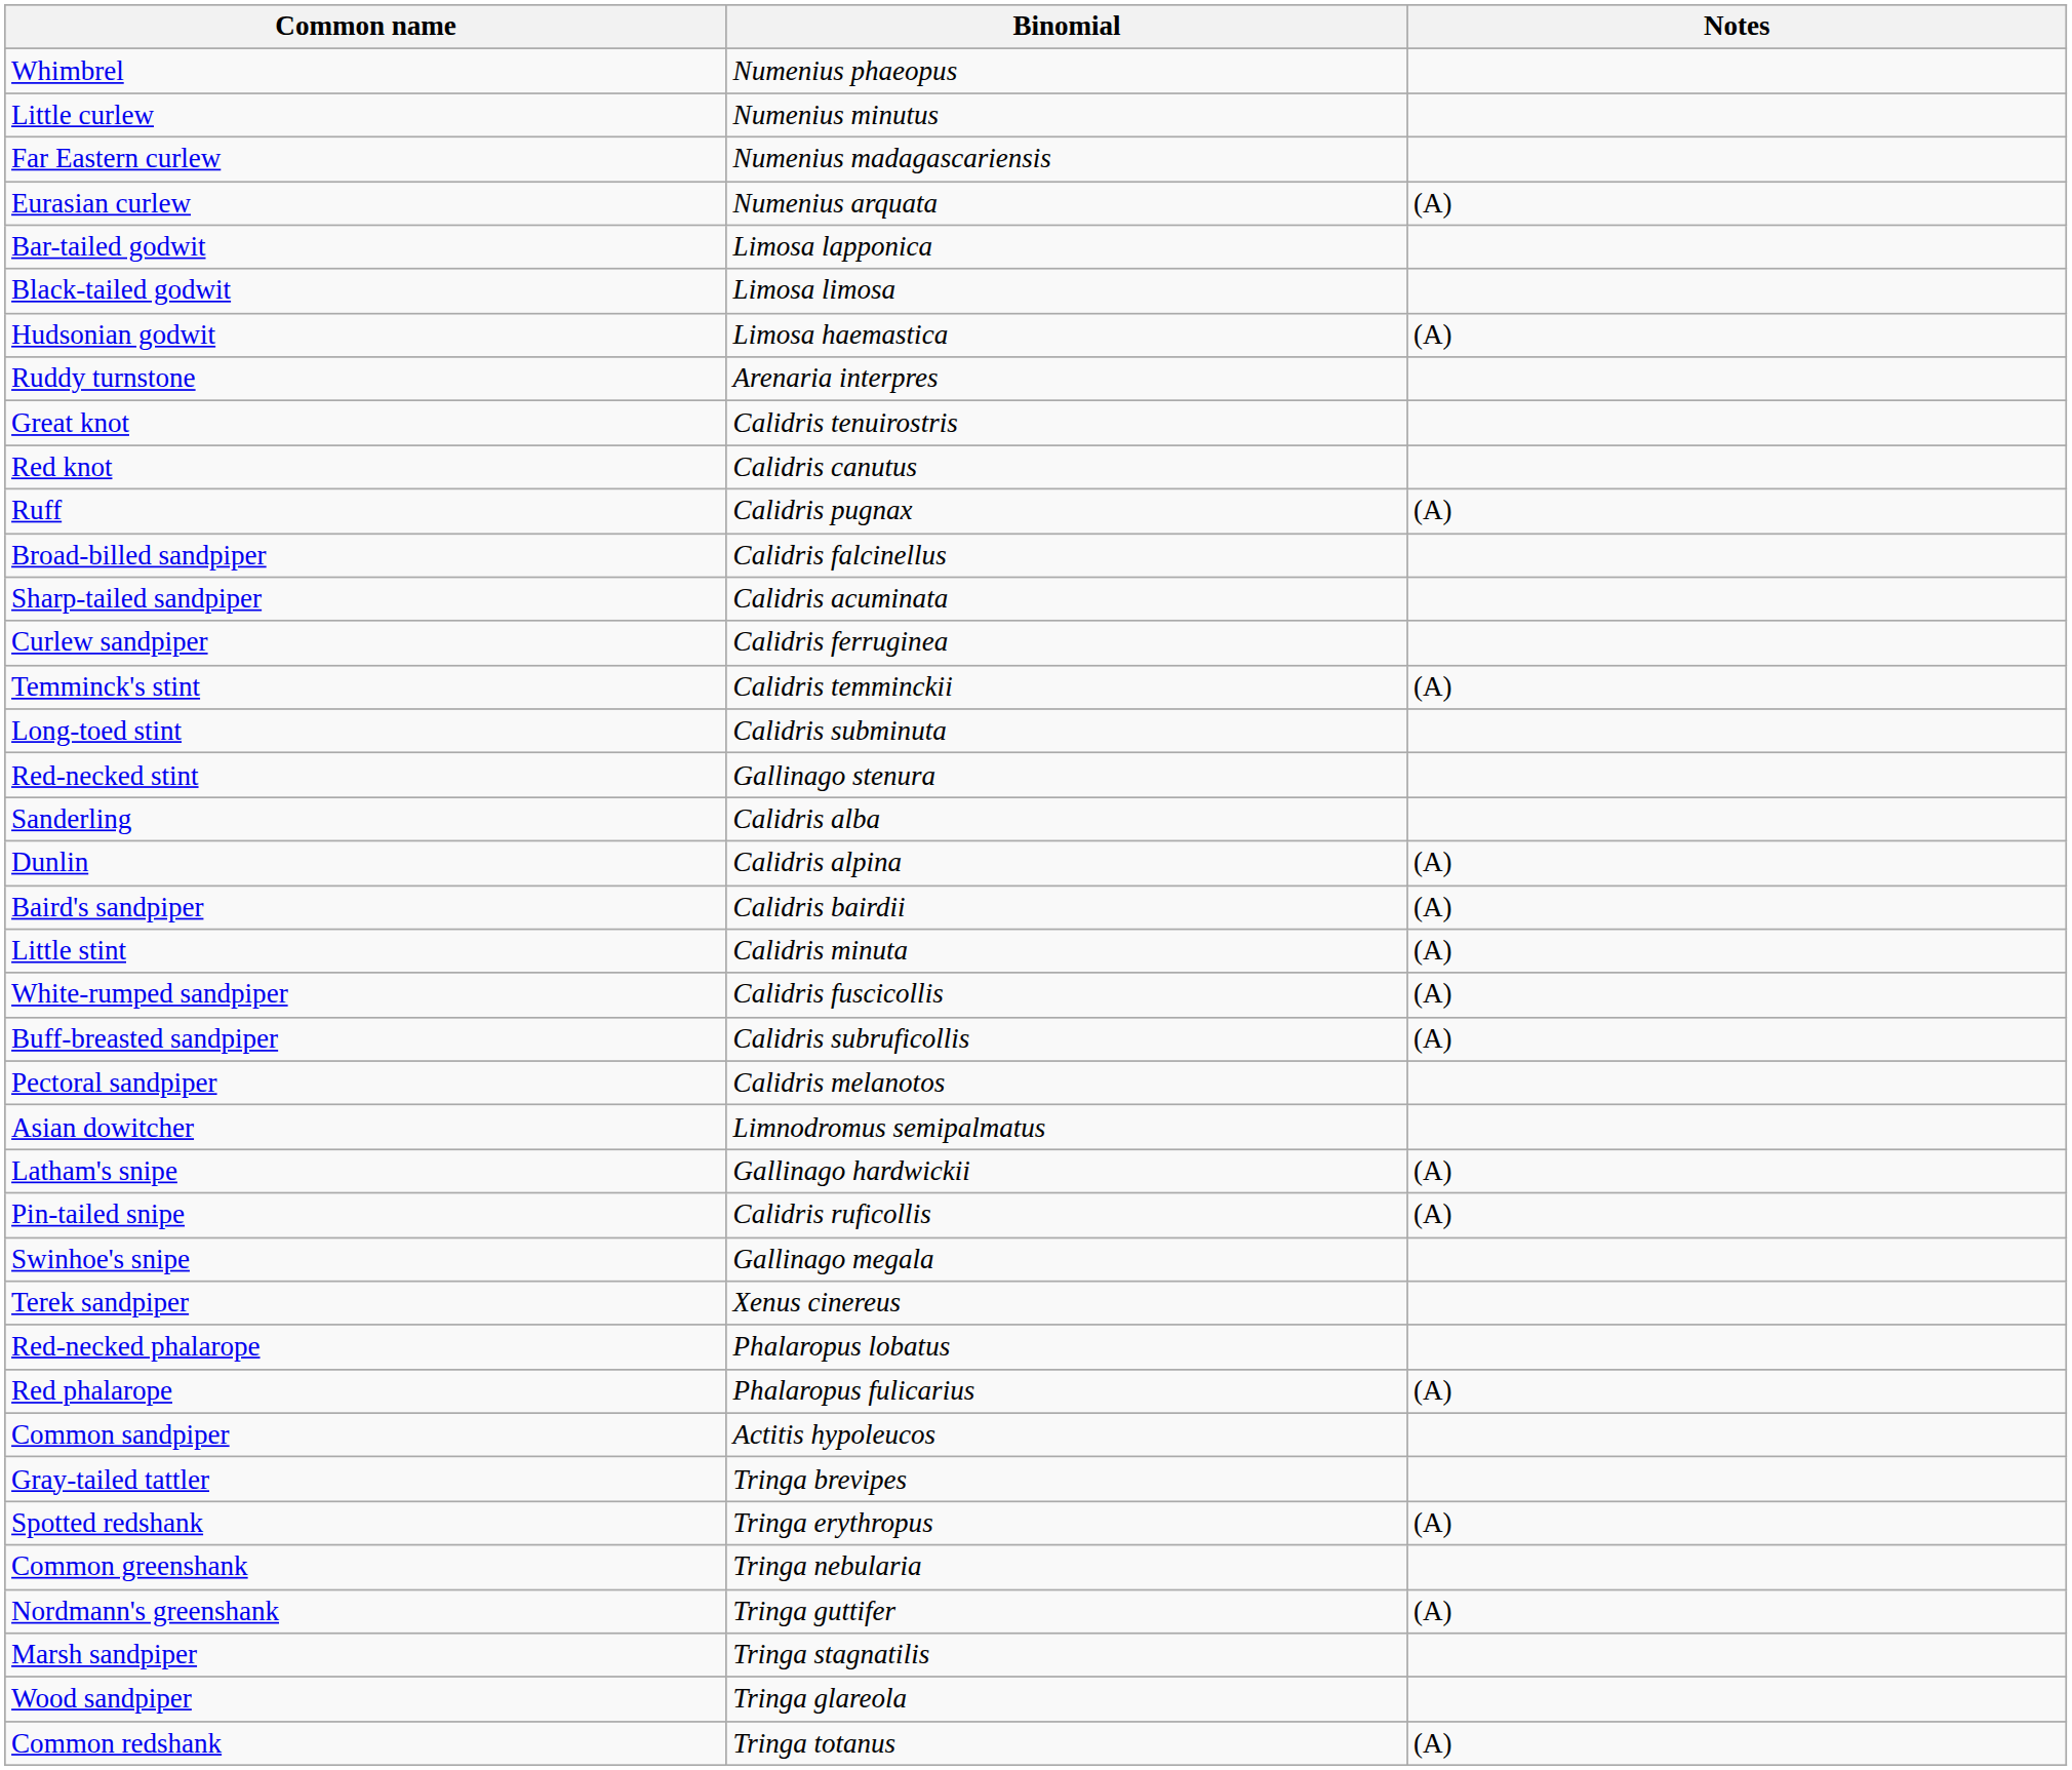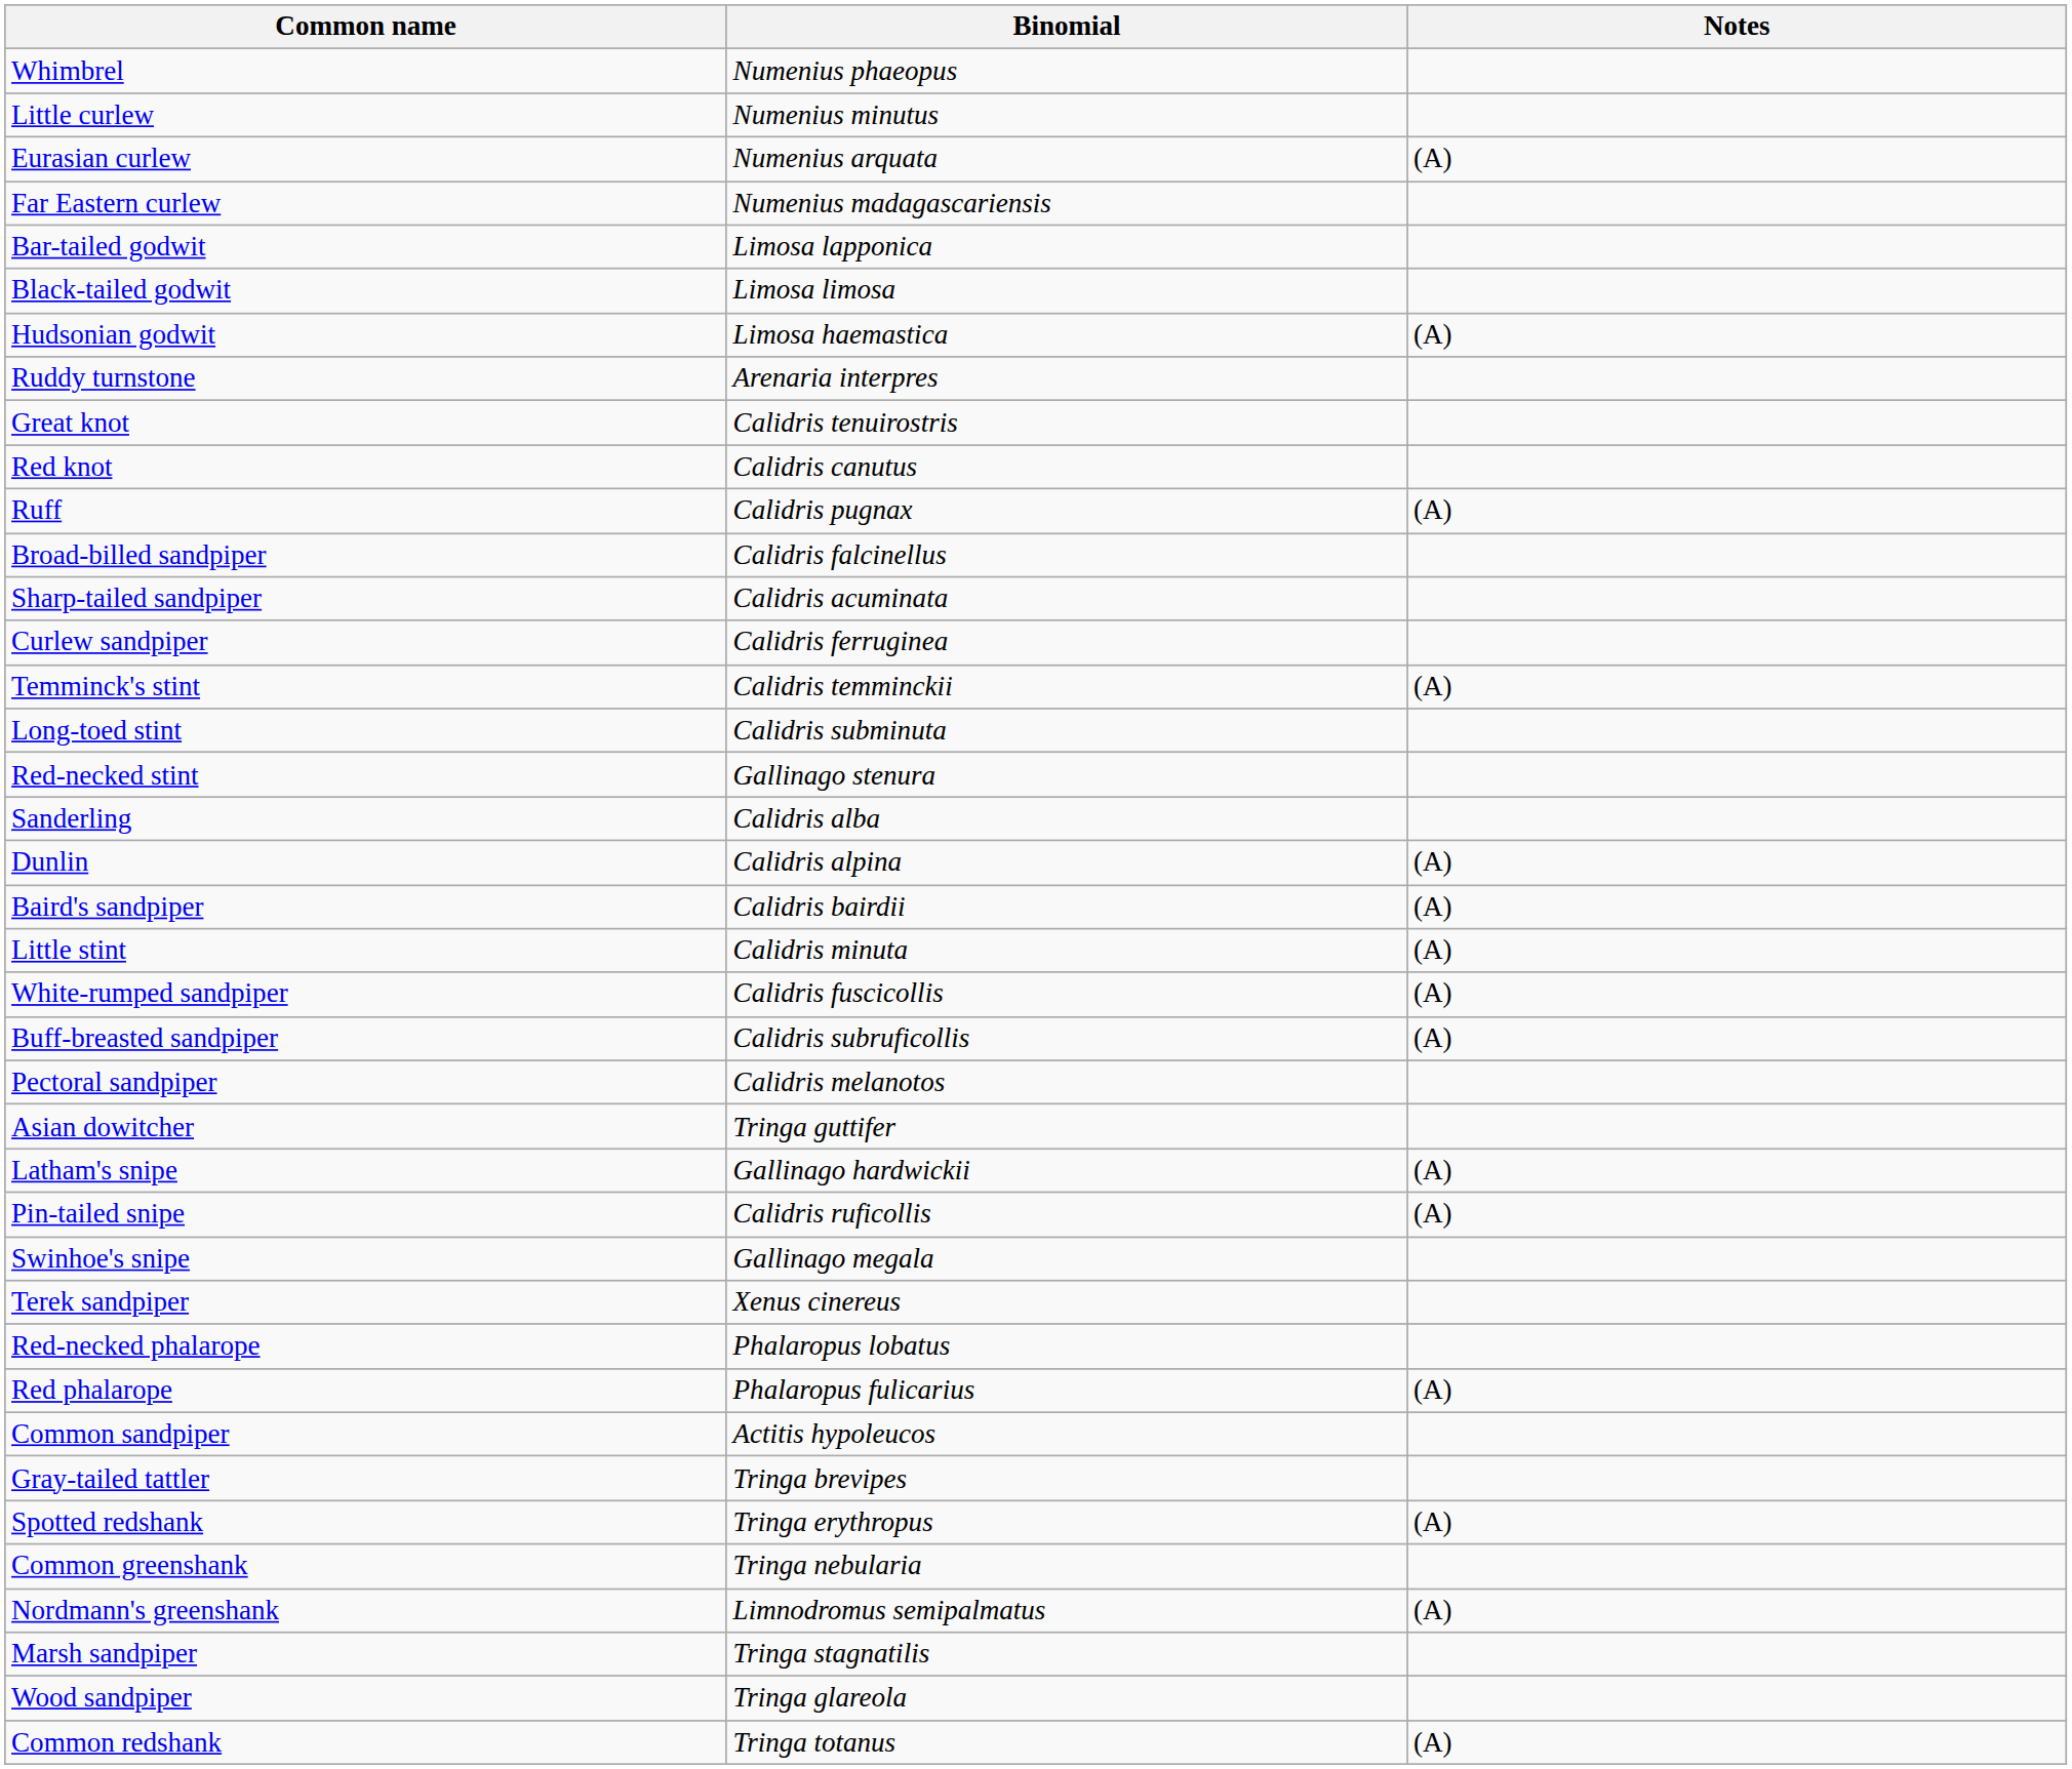 <table style="width:60%;" class="wikitable">
 <tr>
 <th width=35%>Common name</th>
 <th width=33%>Binomial</th>
 <th width=32%>Notes</th>
 </tr>
 <tr>
 <td><a href='#'>Whimbrel</a></td>
 <td><em>Numenius phaeopus</em></td>
 <td></td>
 </tr>
 <tr>
 <td><a href='#'>Little curlew</a></td>
 <td><em>Numenius minutus</em></td>
 <td></td>
 </tr>
 <tr>
+<td><a href='#'>Eurasian curlew</a></td>
+<td><em>Numenius arquata</em></td>
+<td>(A)</td>
+</tr>
+<tr>
 <td><a href='#'>Far Eastern curlew</a></td>
 <td><em>Numenius madagascariensis</em></td>
 <td></td>
-</tr>
-<tr>
-<td><a href='#'>Eurasian curlew</a></td>
-<td><em>Numenius arquata</em></td>
-<td>(A)</td>
 </tr>
 <tr>
 <td><a href='#'>Bar-tailed godwit</a></td>
 <td><em>Limosa lapponica</em></td>
 <td></td>
 </tr>
 <tr>
 <td><a href='#'>Black-tailed godwit</a></td>
 <td><em>Limosa limosa</em></td>
 <td></td>
 </tr>
 <tr>
 <td><a href='#'>Hudsonian godwit</a></td>
 <td><em>Limosa haemastica</em></td>
 <td>(A)</td>
 </tr>
 <tr>
 <td><a href='#'>Ruddy turnstone</a></td>
 <td><em>Arenaria interpres</em></td>
 <td></td>
 </tr>
 <tr>
 <td><a href='#'>Great knot</a></td>
 <td><em>Calidris tenuirostris</em></td>
 <td></td>
 </tr>
 <tr>
 <td><a href='#'>Red knot</a></td>
 <td><em>Calidris canutus</em></td>
 <td></td>
 </tr>
 <tr>
 <td><a href='#'>Ruff</a></td>
 <td><em>Calidris pugnax</em></td>
 <td>(A)</td>
 </tr>
 <tr>
 <td><a href='#'>Broad-billed sandpiper</a></td>
 <td><em>Calidris falcinellus</em></td>
 <td></td>
 </tr>
 <tr>
 <td><a href='#'>Sharp-tailed sandpiper</a></td>
 <td><em>Calidris acuminata</em></td>
 <td></td>
 </tr>
 <tr>
 <td><a href='#'>Curlew sandpiper</a></td>
 <td><em>Calidris ferruginea</em></td>
 <td></td>
 </tr>
 <tr>
 <td><a href='#'>Temminck's stint</a></td>
 <td><em>Calidris temminckii</em></td>
 <td>(A)</td>
 </tr>
 <tr>
 <td><a href='#'>Long-toed stint</a></td>
 <td><em>Calidris subminuta</em></td>
 <td></td>
 </tr>
 <tr>
 <td><a href='#'>Red-necked stint</a></td>
 <td><em>Gallinago stenura</em></td>
 <td></td>
 </tr>
 <tr>
 <td><a href='#'>Sanderling</a></td>
 <td><em>Calidris alba</em></td>
 <td></td>
 </tr>
 <tr>
 <td><a href='#'>Dunlin</a></td>
 <td><em>Calidris alpina</em></td>
 <td>(A)</td>
 </tr>
 <tr>
 <td><a href='#'>Baird's sandpiper</a></td>
 <td><em>Calidris bairdii</em></td>
 <td>(A)</td>
 </tr>
 <tr>
 <td><a href='#'>Little stint</a></td>
 <td><em>Calidris minuta</em></td>
 <td>(A)</td>
 </tr>
 <tr>
 <td><a href='#'>White-rumped sandpiper</a></td>
 <td><em>Calidris fuscicollis</em></td>
 <td>(A)</td>
 </tr>
 <tr>
 <td><a href='#'>Buff-breasted sandpiper</a></td>
 <td><em>Calidris subruficollis</em></td>
 <td>(A)</td>
 </tr>
 <tr>
 <td><a href='#'>Pectoral sandpiper</a></td>
 <td><em>Calidris melanotos</em></td>
 <td></td>
 </tr>
 <tr>
 <td><a href='#'>Asian dowitcher</a></td>
-<td><em>Limnodromus semipalmatus</em></td>
+<td><em>Tringa guttifer</em></td>
 <td></td>
 </tr>
 <tr>
 <td><a href='#'>Latham's snipe</a></td>
 <td><em>Gallinago hardwickii</em></td>
 <td>(A)</td>
 </tr>
 <tr>
 <td><a href='#'>Pin-tailed snipe</a></td>
 <td><em>Calidris ruficollis</em></td>
 <td>(A)</td>
 </tr>
 <tr>
 <td><a href='#'>Swinhoe's snipe</a></td>
 <td><em>Gallinago megala</em></td>
 <td></td>
 </tr>
 <tr>
 <td><a href='#'>Terek sandpiper</a></td>
 <td><em>Xenus cinereus</em></td>
 <td></td>
 </tr>
 <tr>
 <td><a href='#'>Red-necked phalarope</a></td>
 <td><em>Phalaropus lobatus</em></td>
 <td></td>
 </tr>
 <tr>
 <td><a href='#'>Red phalarope</a></td>
 <td><em>Phalaropus fulicarius</em></td>
 <td>(A)</td>
 </tr>
 <tr>
 <td><a href='#'>Common sandpiper</a></td>
 <td><em>Actitis hypoleucos</em></td>
 <td></td>
 </tr>
 <tr>
 <td><a href='#'>Gray-tailed tattler</a></td>
 <td><em>Tringa brevipes</em></td>
 <td></td>
 </tr>
 <tr>
 <td><a href='#'>Spotted redshank</a></td>
 <td><em>Tringa erythropus</em></td>
 <td>(A)</td>
 </tr>
 <tr>
 <td><a href='#'>Common greenshank</a></td>
 <td><em>Tringa nebularia</em></td>
 <td></td>
 </tr>
 <tr>
 <td><a href='#'>Nordmann's greenshank</a></td>
-<td><em>Tringa guttifer</em></td>
+<td><em>Limnodromus semipalmatus</em></td>
 <td>(A)</td>
 </tr>
 <tr>
 <td><a href='#'>Marsh sandpiper</a></td>
 <td><em>Tringa stagnatilis</em></td>
 <td></td>
 </tr>
 <tr>
 <td><a href='#'>Wood sandpiper</a></td>
 <td><em>Tringa glareola</em></td>
 <td></td>
 </tr>
 <tr>
 <td><a href='#'>Common redshank</a></td>
 <td><em>Tringa totanus</em></td>
 <td>(A)</td>
 </tr>
 </table>
